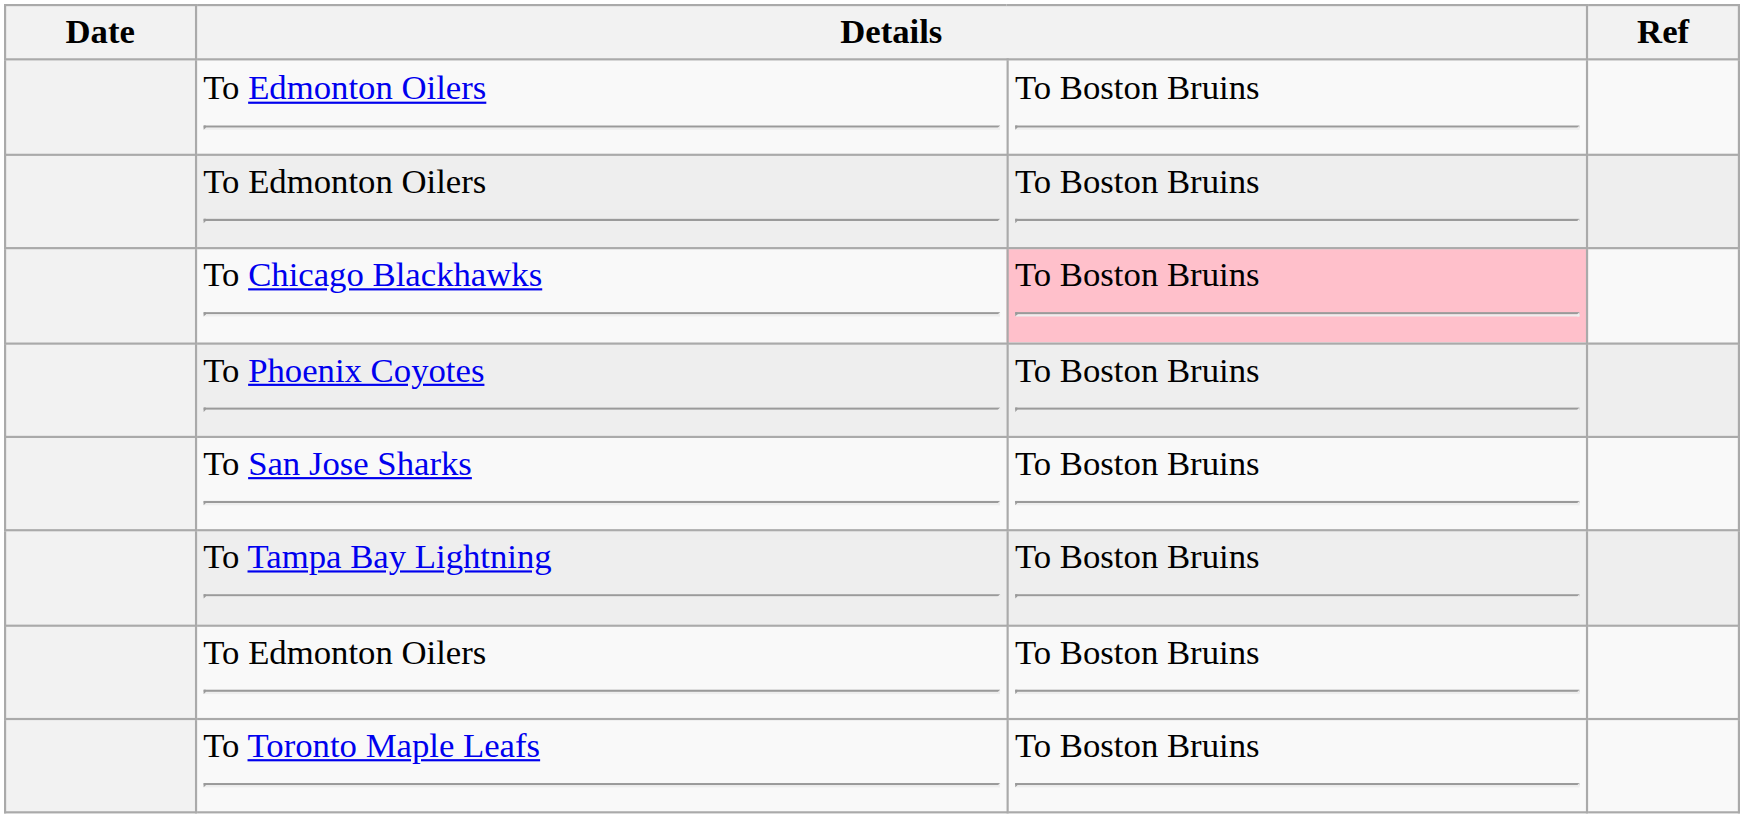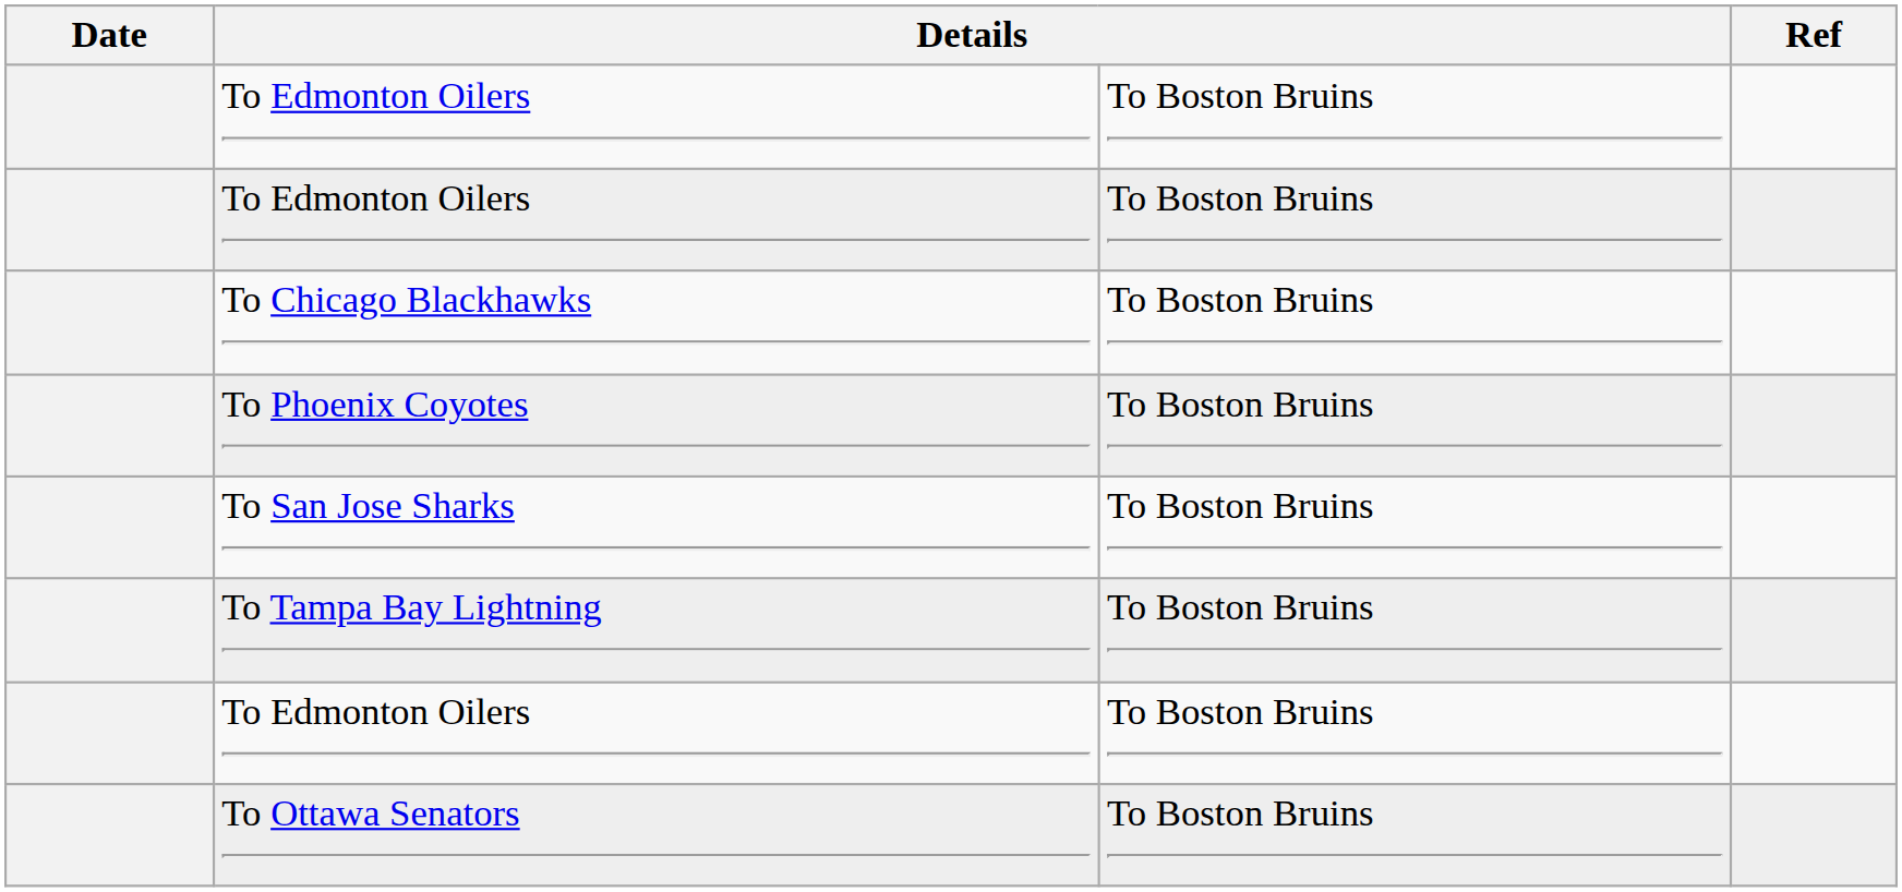 <table class="wikitable plainrowheaders" style="width: 50em;">
 <tr>
 <th scope="col">Date</th>
 <th scope="col" colspan="2">Details</th>
 <th scope="col">Ref</th>
 </tr>
 <tr>
 <th scope="row"></th>
 <td valign="top">To <a href='#'>Edmonton Oilers</a> <hr></td>
 <td valign="top">To Boston Bruins <hr></td>
 <td></td>
 </tr>
 <tr bgcolor="#eeeeee">
 <th scope="row"></th>
 <td valign="top">To Edmonton Oilers <hr></td>
 <td valign="top">To Boston Bruins <hr></td>
 <td></td>
 </tr>
 <tr>
 <th scope="row"></th>
 <td valign="top">To <a href='#'>Chicago Blackhawks</a> <hr></td>
-<td valign="top" style="background: pink;">To Boston Bruins <hr></td>
+<td valign="top">To Boston Bruins <hr></td>
 <td></td>
 </tr>
 <tr bgcolor="#eeeeee">
 <th scope="row"></th>
 <td valign="top">To <a href='#'>Phoenix Coyotes</a> <hr></td>
 <td valign="top">To Boston Bruins <hr></td>
 <td></td>
 </tr>
 <tr>
 <th scope="row"></th>
 <td valign="top">To <a href='#'>San Jose Sharks</a> <hr></td>
 <td valign="top">To Boston Bruins <hr></td>
 <td></td>
 </tr>
 <tr bgcolor="#eeeeee">
 <th scope="row"></th>
 <td valign="top">To <a href='#'>Tampa Bay Lightning</a> <hr></td>
 <td valign="top">To Boston Bruins <hr></td>
 <td></td>
 </tr>
 <tr>
 <th scope="row"></th>
 <td valign="top">To Edmonton Oilers <hr></td>
 <td valign="top">To Boston Bruins <hr></td>
 <td></td>
 </tr>
-<tr>
+<tr bgcolor="#eeeeee">
 <th scope="row"></th>
-<td valign="top">To <a href='#'>Toronto Maple Leafs</a> <hr></td>
+<td valign="top">To <a href='#'>Ottawa Senators</a> <hr></td>
 <td valign="top">To Boston Bruins <hr></td>
 <td></td>
 </tr>
 </table>
